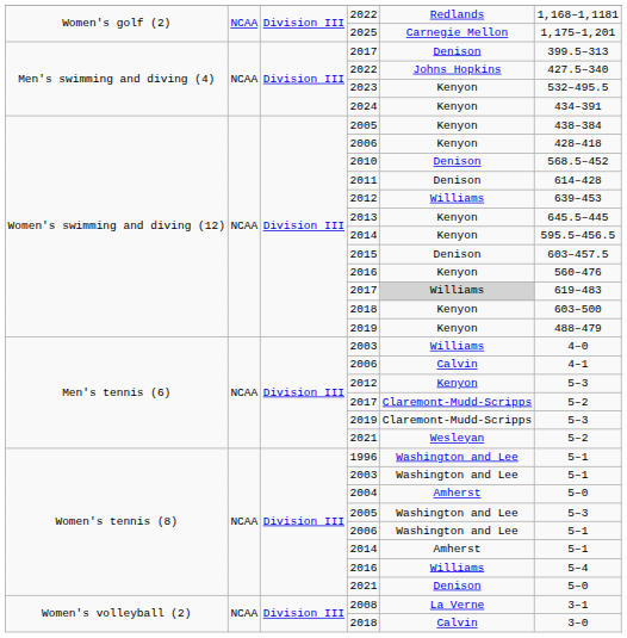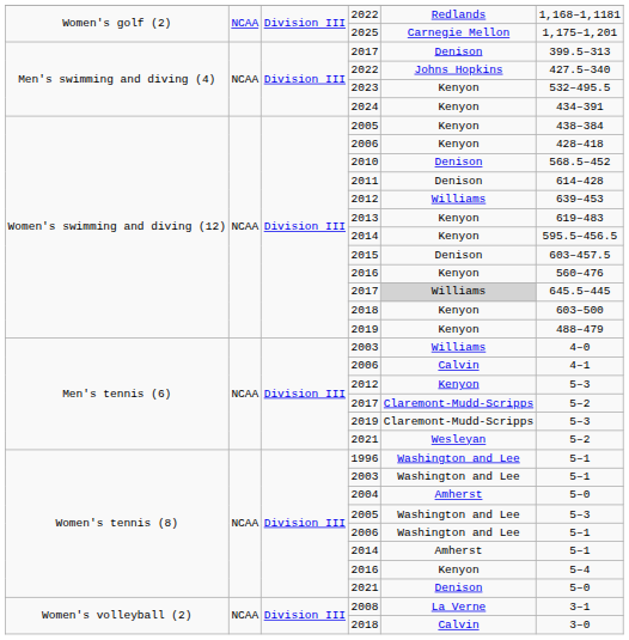 <table class="wikitable">
 <tr align="center">
 </tr>
 <tr align="center">
 <td rowspan="2">Women's golf (2)</td>
 <td rowspan="2"><a href='#'>NCAA</a></td>
 <td rowspan="2"><a href='#'>Division III</a></td>
 <td>2022</td>
 <td><a href='#'>Redlands</a></td>
 <td>1,168–1,1181</td>
 </tr>
 <tr align="center">
 <td>2025</td>
 <td><a href='#'>Carnegie Mellon</a></td>
 <td>1,175–1,201</td>
 </tr>
 <tr align="center">
 <td rowspan="4">Men's swimming and diving (4)</td>
 <td rowspan="4">NCAA</td>
 <td rowspan="4"><a href='#'>Division III</a></td>
 <td>2017</td>
 <td><a href='#'>Denison</a></td>
 <td>399.5–313</td>
 </tr>
 <tr align="center">
 <td>2022</td>
 <td><a href='#'>Johns Hopkins</a></td>
 <td>427.5–340</td>
 </tr>
 <tr align="center">
 <td>2023</td>
 <td>Kenyon</td>
 <td>532–495.5</td>
 </tr>
 <tr align="center">
 <td>2024</td>
 <td>Kenyon</td>
 <td>434–391</td>
 </tr>
 <tr align="center">
 <td rowspan="12">Women's swimming and diving (12)</td>
 <td rowspan="12">NCAA</td>
 <td rowspan="12"><a href='#'>Division III</a></td>
 <td>2005</td>
 <td>Kenyon</td>
 <td>438–384</td>
 </tr>
 <tr align="center">
 <td>2006</td>
 <td>Kenyon</td>
 <td>428–418</td>
 </tr>
 <tr align="center">
 <td>2010</td>
 <td><a href='#'>Denison</a></td>
 <td>568.5–452</td>
 </tr>
 <tr align="center">
 <td>2011</td>
 <td>Denison</td>
 <td>614–428</td>
 </tr>
 <tr align="center">
 <td>2012</td>
 <td><a href='#'>Williams</a></td>
 <td>639–453</td>
 </tr>
 <tr align="center">
 <td>2013</td>
 <td>Kenyon</td>
-<td>645.5–445</td>
+<td>619–483</td>
 </tr>
 <tr align="center">
 <td>2014</td>
 <td>Kenyon</td>
 <td>595.5–456.5</td>
 </tr>
 <tr align="center">
 <td>2015</td>
 <td>Denison</td>
 <td>603–457.5</td>
 </tr>
 <tr align="center">
 <td>2016</td>
 <td>Kenyon</td>
 <td>560–476</td>
 </tr>
 <tr align="center">
 <td>2017</td>
 <td style="background: lightgrey;">Williams</td>
-<td>619–483</td>
+<td>645.5–445</td>
 </tr>
 <tr align="center">
 <td>2018</td>
 <td>Kenyon</td>
 <td>603–500</td>
 </tr>
 <tr align="center">
 <td>2019</td>
 <td>Kenyon</td>
 <td>488–479</td>
 </tr>
 <tr align="center">
 <td rowspan="6">Men's tennis (6)</td>
 <td rowspan="6">NCAA</td>
 <td rowspan="6"><a href='#'>Division III</a></td>
 <td>2003</td>
 <td><a href='#'>Williams</a></td>
 <td>4–0</td>
 </tr>
 <tr align="center">
 <td>2006</td>
 <td><a href='#'>Calvin</a></td>
 <td>4–1</td>
 </tr>
 <tr align="center">
 <td>2012</td>
 <td><a href='#'>Kenyon</a></td>
 <td>5–3</td>
 </tr>
 <tr align="center">
 <td>2017</td>
 <td><a href='#'>Claremont-Mudd-Scripps</a></td>
 <td>5–2</td>
 </tr>
 <tr align="center">
 <td>2019</td>
 <td>Claremont-Mudd-Scripps</td>
 <td>5–3</td>
 </tr>
 <tr align="center">
 <td>2021</td>
 <td><a href='#'>Wesleyan</a></td>
 <td>5–2</td>
 </tr>
 <tr align="center">
 <td rowspan="8">Women's tennis (8)</td>
 <td rowspan="8">NCAA</td>
 <td rowspan="8"><a href='#'>Division III</a></td>
 <td>1996</td>
 <td><a href='#'>Washington and Lee</a></td>
 <td>5–1</td>
 </tr>
 <tr align="center">
 <td>2003</td>
 <td>Washington and Lee</td>
 <td>5–1</td>
 </tr>
 <tr align="center">
 <td>2004</td>
 <td><a href='#'>Amherst</a></td>
 <td>5–0</td>
 </tr>
 <tr align="center">
 <td>2005</td>
 <td>Washington and Lee</td>
 <td>5–3</td>
 </tr>
 <tr align="center">
 <td>2006</td>
 <td>Washington and Lee</td>
 <td>5–1</td>
 </tr>
 <tr align="center">
 <td>2014</td>
 <td>Amherst</td>
 <td>5–1</td>
 </tr>
 <tr align="center">
 <td>2016</td>
-<td><a href='#'>Williams</a></td>
+<td>Kenyon</td>
 <td>5–4</td>
 </tr>
 <tr align="center">
 <td>2021</td>
 <td><a href='#'>Denison</a></td>
 <td>5–0</td>
 </tr>
 <tr align="center">
 <td rowspan="2">Women's volleyball (2)</td>
 <td rowspan="2">NCAA</td>
 <td rowspan="2"><a href='#'>Division III</a></td>
 <td>2008</td>
 <td><a href='#'>La Verne</a></td>
 <td>3–1</td>
 </tr>
 <tr align="center">
 <td>2018</td>
 <td><a href='#'>Calvin</a></td>
 <td>3–0</td>
 </tr>
 </table>
